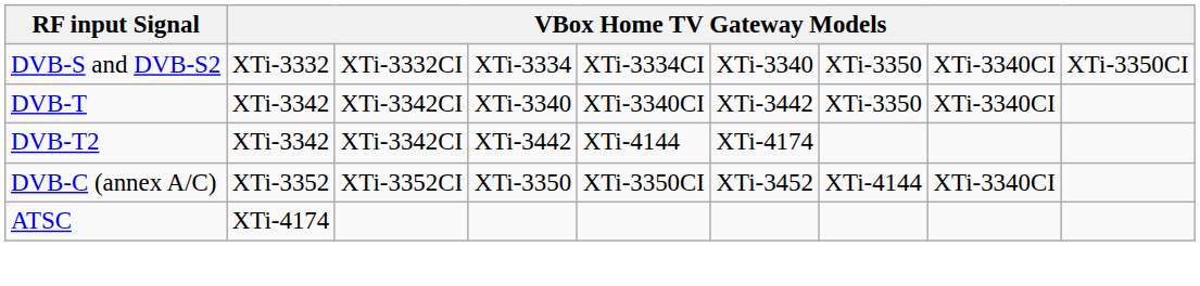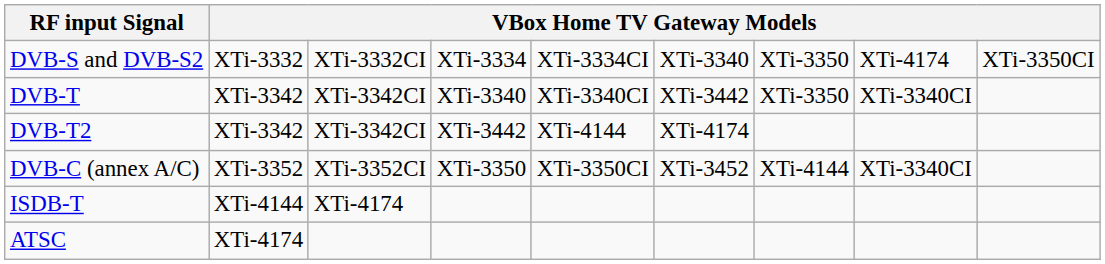 <table class="wikitable">
 <tr>
 <th>RF input Signal</th>
 <th colspan=8>VBox Home TV Gateway Models</th>
 </tr>
 <tr>
 <td><a href='#'>DVB-S</a> and <a href='#'>DVB-S2</a></td>
 <td>XTi-3332</td>
 <td>XTi-3332CI</td>
 <td>XTi-3334</td>
 <td>XTi-3334CI</td>
 <td>XTi-3340</td>
 <td>XTi-3350</td>
-<td>XTi-3340CI</td>
+<td>XTi-4174</td>
 <td>XTi-3350CI</td>
 </tr>
 <tr>
 <td><a href='#'>DVB-T</a></td>
 <td>XTi-3342</td>
 <td>XTi-3342CI</td>
 <td>XTi-3340</td>
 <td>XTi-3340CI</td>
 <td>XTi-3442</td>
 <td>XTi-3350</td>
 <td>XTi-3340CI</td>
 <td></td>
 </tr>
 <tr>
 <td><a href='#'>DVB-T2</a></td>
 <td>XTi-3342</td>
 <td>XTi-3342CI</td>
 <td>XTi-3442</td>
 <td>XTi-4144</td>
 <td>XTi-4174</td>
 <td></td>
 <td></td>
 <td></td>
 </tr>
 <tr>
 <td><a href='#'>DVB-C</a> (annex A/C)</td>
 <td>XTi-3352</td>
 <td>XTi-3352CI</td>
 <td>XTi-3350</td>
 <td>XTi-3350CI</td>
 <td>XTi-3452</td>
 <td>XTi-4144</td>
 <td>XTi-3340CI</td>
 <td></td>
 </tr>
 <tr>
+<td><a href='#'>ISDB-T</a></td>
+<td>XTi-4144</td>
+<td>XTi-4174</td>
+<td></td>
+<td></td>
+<td></td>
+<td></td>
+<td></td>
+<td></td>
+</tr>
+<tr>
 <td><a href='#'>ATSC</a></td>
 <td>XTi-4174</td>
 <td></td>
 <td></td>
 <td></td>
 <td></td>
 <td></td>
 <td></td>
 <td></td>
 </tr>
 </table>
